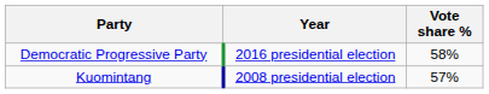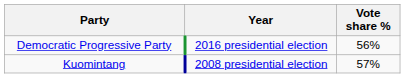 <table class="wikitable" style="text-align:center">
 <tr>
 <th width=240>Party</th>
 <th width=200>Year</th>
 <th width=80>Vote share %</th>
 </tr>
 <tr>
 <td align=center style="border-right:4px solid #1B9431;" align="center"><a href='#'>Democratic Progressive Party</a></td>
 <td><a href='#'>2016 presidential election</a></td>
-<td>58%</td>
+<td>56%</td>
 </tr>
 <tr>
 <td align=center style="border-right:4px solid #000099;" align="center"><a href='#'>Kuomintang</a></td>
 <td><a href='#'>2008 presidential election</a></td>
 <td>57%</td>
 </tr>
 </table>
